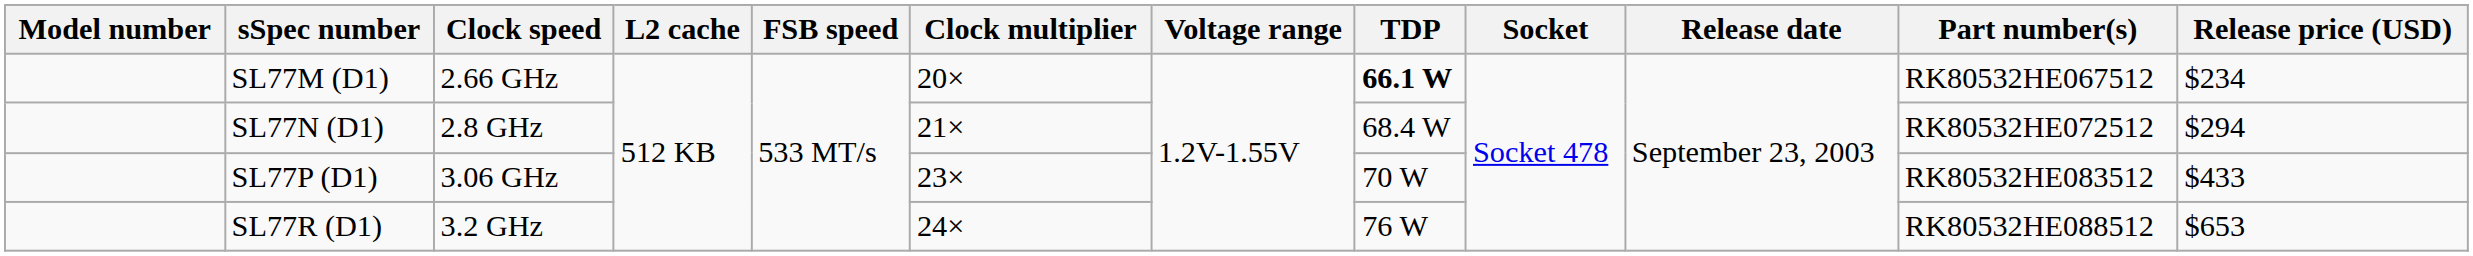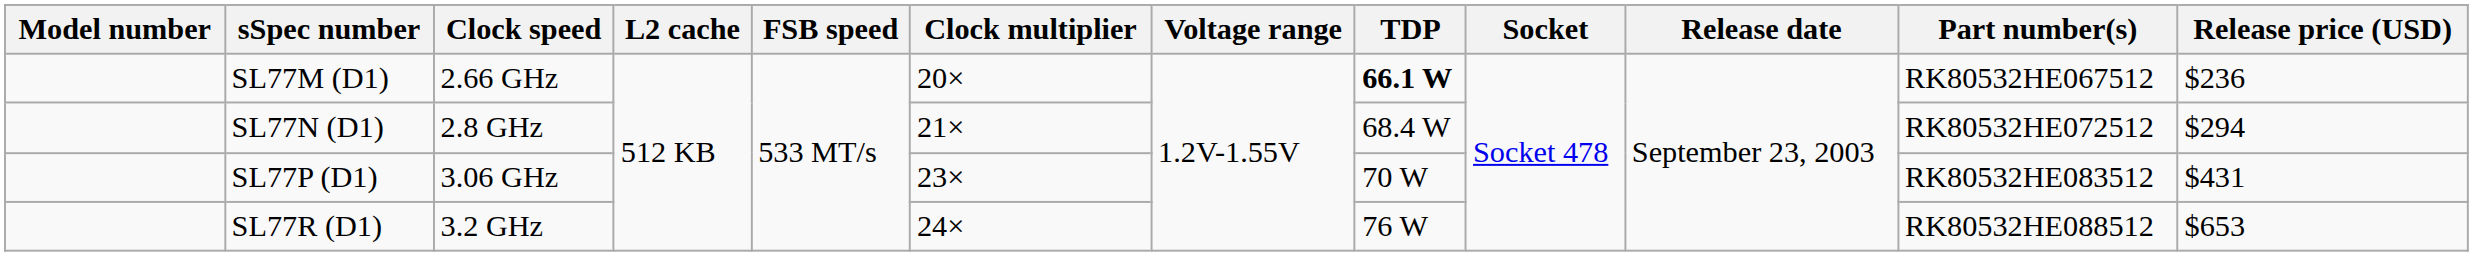 <table class="wikitable" style="font-size:97%;" width=100%>
 <tr>
 <th>Model number</th>
 <th>sSpec number</th>
 <th>Clock speed</th>
 <th>L2 cache</th>
 <th>FSB speed</th>
 <th>Clock multiplier</th>
 <th>Voltage range</th>
 <th>TDP</th>
 <th>Socket</th>
 <th>Release date</th>
 <th>Part number(s)</th>
 <th>Release price (USD)</th>
 </tr>
 <tr>
 <td></td>
 <td>SL77M (D1)</td>
 <td>2.66 GHz</td>
 <td rowspan="4">512 KB</td>
 <td rowspan="4">533 MT/s</td>
 <td>20×</td>
 <td rowspan="4">1.2V-1.55V</td>
 <td><strong>66.1 W</strong></td>
 <td rowspan="4"><a href='#'>Socket 478</a></td>
 <td rowspan="4">September 23, 2003</td>
 <td>RK80532HE067512</td>
-<td>$234</td>
+<td>$236</td>
 </tr>
 <tr>
 <td></td>
 <td>SL77N (D1)</td>
 <td>2.8 GHz</td>
 <td>21×</td>
 <td>68.4 W</td>
 <td>RK80532HE072512</td>
 <td>$294</td>
 </tr>
 <tr>
 <td></td>
 <td>SL77P (D1)</td>
 <td>3.06 GHz</td>
 <td>23×</td>
 <td>70 W</td>
 <td>RK80532HE083512</td>
-<td>$433</td>
+<td>$431</td>
 </tr>
 <tr>
 <td></td>
 <td>SL77R (D1)</td>
 <td>3.2 GHz</td>
 <td>24×</td>
 <td>76 W</td>
 <td>RK80532HE088512</td>
 <td>$653</td>
 </tr>
 </table>
